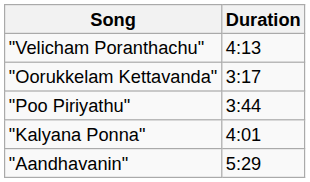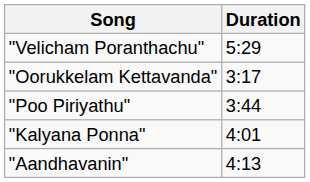 <table class="wikitable" style="font-size:95%;">
 <tr>
 <th>Song</th>
 <th>Duration</th>
 </tr>
 <tr>
 <td>"Velicham Poranthachu"</td>
-<td>4:13</td>
+<td>5:29</td>
 </tr>
 <tr>
 <td>"Oorukkelam Kettavanda"</td>
 <td>3:17</td>
 </tr>
 <tr>
 <td>"Poo Piriyathu"</td>
 <td>3:44</td>
 </tr>
 <tr>
 <td>"Kalyana Ponna"</td>
 <td>4:01</td>
 </tr>
 <tr>
 <td>"Aandhavanin"</td>
-<td>5:29</td>
+<td>4:13</td>
 </tr>
 </table>
